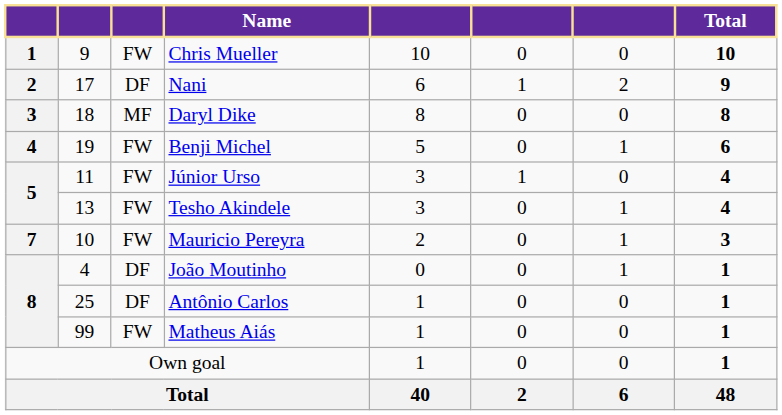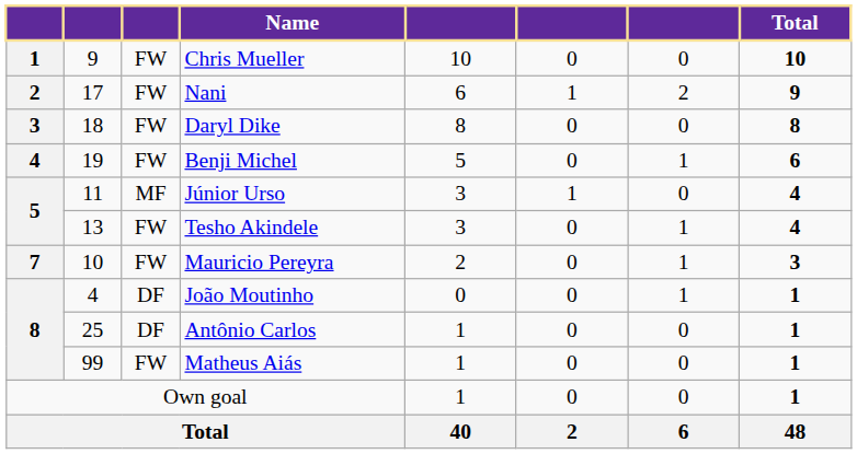 <table class="wikitable" style="text-align:center;">
 <tr>
 <th style="background:#5E299A; color:white; border:2px solid #F8E196; width:35px;" scope="col"></th>
 <th style="background:#5E299A; color:white; border:2px solid #F8E196; width:35px;" scope="col"></th>
 <th style="background:#5E299A; color:white; border:2px solid #F8E196; width:35px;" scope="col"></th>
 <th style="background:#5E299A; color:white; border:2px solid #F8E196; width:160px;" scope="col">Name</th>
 <th style="background:#5E299A; color:white; border:2px solid #F8E196; width:75px;" scope="col"></th>
 <th style="background:#5E299A; color:white; border:2px solid #F8E196; width:75px;" scope="col"></th>
 <th style="background:#5E299A; color:white; border:2px solid #F8E196; width:75px;" scope="col"></th>
 <th style="background:#5E299A; color:white; border:2px solid #F8E196; width:75px;" scope="col">Total</th>
 </tr>
 <tr>
 <th>1</th>
 <td>9</td>
 <td>FW</td>
 <td align="left"> <a href='#'>Chris Mueller</a></td>
 <td>10</td>
 <td>0</td>
 <td>0</td>
 <td><strong>10</strong></td>
 </tr>
 <tr>
 <th>2</th>
 <td>17</td>
-<td>DF</td>
+<td>FW</td>
 <td align="left"> <a href='#'>Nani</a></td>
 <td>6</td>
 <td>1</td>
 <td>2</td>
 <td><strong>9</strong></td>
 </tr>
 <tr>
 <th>3</th>
 <td>18</td>
-<td>MF</td>
+<td>FW</td>
 <td align="left"> <a href='#'>Daryl Dike</a></td>
 <td>8</td>
 <td>0</td>
 <td>0</td>
 <td><strong>8</strong></td>
 </tr>
 <tr>
 <th>4</th>
 <td>19</td>
 <td>FW</td>
 <td align="left"> <a href='#'>Benji Michel</a></td>
 <td>5</td>
 <td>0</td>
 <td>1</td>
 <td><strong>6</strong></td>
 </tr>
 <tr>
 <th rowspan="2">5</th>
 <td>11</td>
-<td>FW</td>
+<td>MF</td>
 <td align="left"> <a href='#'>Júnior Urso</a></td>
 <td>3</td>
 <td>1</td>
 <td>0</td>
 <td><strong>4</strong></td>
 </tr>
 <tr>
 <td>13</td>
 <td>FW</td>
 <td align="left"> <a href='#'>Tesho Akindele</a></td>
 <td>3</td>
 <td>0</td>
 <td>1</td>
 <td><strong>4</strong></td>
 </tr>
 <tr>
 <th>7</th>
 <td>10</td>
 <td>FW</td>
 <td align="left"> <a href='#'>Mauricio Pereyra</a></td>
 <td>2</td>
 <td>0</td>
 <td>1</td>
 <td><strong>3</strong></td>
 </tr>
 <tr>
 <th rowspan="3">8</th>
 <td>4</td>
 <td>DF</td>
 <td align="left"> <a href='#'>João Moutinho</a></td>
 <td>0</td>
 <td>0</td>
 <td>1</td>
 <td><strong>1</strong></td>
 </tr>
 <tr>
 <td>25</td>
 <td>DF</td>
 <td align="left"> <a href='#'>Antônio Carlos</a></td>
 <td>1</td>
 <td>0</td>
 <td>0</td>
 <td><strong>1</strong></td>
 </tr>
 <tr>
 <td>99</td>
 <td>FW</td>
 <td align="left"> <a href='#'>Matheus Aiás</a></td>
 <td>1</td>
 <td>0</td>
 <td>0</td>
 <td><strong>1</strong></td>
 </tr>
 <tr>
 <td colspan="4">Own goal</td>
 <td>1</td>
 <td>0</td>
 <td>0</td>
 <td><strong>1</strong></td>
 </tr>
 <tr>
 <th colspan="4">Total</th>
 <th>40</th>
 <th>2</th>
 <th>6</th>
 <th>48</th>
 </tr>
 </table>
